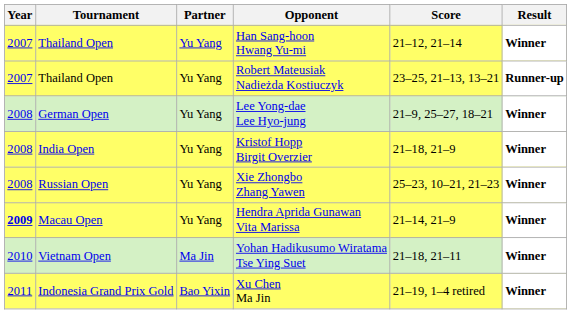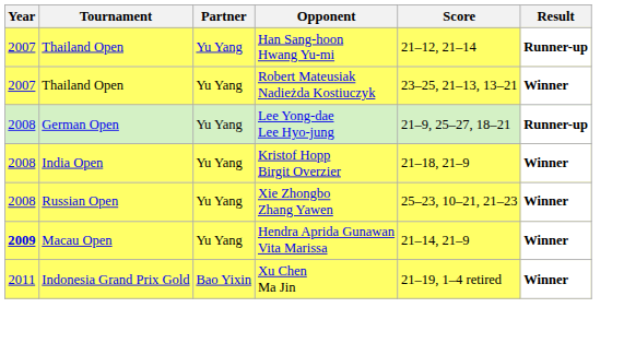 <table class="sortable wikitable" style="font-size: 90%;">
 <tr>
 <th>Year</th>
 <th>Tournament</th>
 <th>Partner</th>
 <th>Opponent</th>
 <th>Score</th>
 <th>Result</th>
 </tr>
 <tr style="background:#FFFF67">
 <td align="center"><a href='#'>2007</a></td>
 <td align="left"><a href='#'>Thailand Open</a></td>
 <td align="left"> <a href='#'>Yu Yang</a></td>
 <td align="left"> <a href='#'>Han Sang-hoon</a> <br>  <a href='#'>Hwang Yu-mi</a></td>
 <td align="left">21–12, 21–14</td>
-<td style="text-align:left; background:white"> <strong>Winner</strong></td>
+<td style="text-align:left; background:white"> <strong>Runner-up</strong></td>
 </tr>
 <tr style="background:#FFFF67">
 <td align="center"><a href='#'>2007</a></td>
 <td align="left">Thailand Open</td>
 <td align="left"> Yu Yang</td>
 <td align="left"> <a href='#'>Robert Mateusiak</a> <br>  <a href='#'>Nadieżda Kostiuczyk</a></td>
 <td align="left">23–25, 21–13, 13–21</td>
-<td style="text-align:left; background:white"> <strong>Runner-up</strong></td>
+<td style="text-align:left; background:white"> <strong>Winner</strong></td>
 </tr>
 <tr style="background:#D4F1C5">
 <td align="center"><a href='#'>2008</a></td>
 <td align="left"><a href='#'>German Open</a></td>
 <td align="left"> Yu Yang</td>
 <td align="left"> <a href='#'>Lee Yong-dae</a> <br>  <a href='#'>Lee Hyo-jung</a></td>
 <td align="left">21–9, 25–27, 18–21</td>
-<td style="text-align:left; background:white"> <strong>Winner</strong></td>
+<td style="text-align:left; background:white"> <strong>Runner-up</strong></td>
 </tr>
 <tr style="background:#FFFF67">
 <td align="center"><a href='#'>2008</a></td>
 <td align="left "><a href='#'>India Open</a></td>
 <td align="left"> Yu Yang</td>
 <td align="left"> <a href='#'>Kristof Hopp</a> <br>  <a href='#'>Birgit Overzier</a></td>
 <td align="left">21–18, 21–9</td>
 <td style="text-align:left; background:white"> <strong>Winner</strong></td>
 </tr>
 <tr style="background:#FFFF67">
 <td align="center"><a href='#'>2008</a></td>
 <td align="left"><a href='#'>Russian Open</a></td>
 <td align="left"> Yu Yang</td>
 <td align="left"> <a href='#'>Xie Zhongbo</a> <br>  <a href='#'>Zhang Yawen</a></td>
 <td align="left">25–23, 10–21, 21–23</td>
 <td style="text-align:left; background:white"> <strong>Winner</strong></td>
 </tr>
 <tr style="background:#FFFF67">
 <td align="center"><strong><a href='#'>2009</a></strong></td>
 <td align="left"><a href='#'>Macau Open</a></td>
 <td align="left"> Yu Yang</td>
 <td align="left"> <a href='#'>Hendra Aprida Gunawan</a> <br>  <a href='#'>Vita Marissa</a></td>
 <td align="left">21–14, 21–9</td>
 <td style="text-align:left; background:white"> <strong>Winner</strong></td>
 </tr>
-<tr style="background:#D4F1C5">
-<td align="center"><a href='#'>2010</a></td>
-<td align="left"><a href='#'>Vietnam Open</a></td>
-<td align="left"> <a href='#'>Ma Jin</a></td>
-<td align="left"> <a href='#'>Yohan Hadikusumo Wiratama</a> <br>  <a href='#'>Tse Ying Suet</a></td>
-<td align="left">21–18, 21–11</td>
-<td style="text-align:left; background:white"> <strong>Winner</strong></td>
-</tr>
 <tr style="background:#FFFF67">
 <td align="center"><a href='#'>2011</a></td>
 <td align="left"><a href='#'>Indonesia Grand Prix Gold</a></td>
 <td align="left"> <a href='#'>Bao Yixin</a></td>
 <td align="left"> <a href='#'>Xu Chen</a> <br>  Ma Jin</td>
 <td align="left">21–19, 1–4 retired</td>
 <td style="text-align:left; background:white"> <strong>Winner</strong></td>
 </tr>
 </table>
